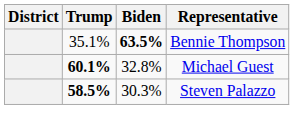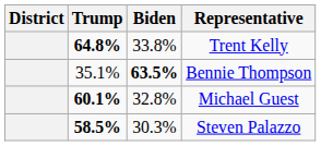 <table class=wikitable>
 <tr>
 <th>District</th>
 <th>Trump</th>
 <th>Biden</th>
 <th>Representative</th>
+</tr>
+<tr align=center>
+<th></th>
+<td><strong>64.8%</strong></td>
+<td>33.8%</td>
+<td><a href='#'>Trent Kelly</a></td>
 </tr>
 <tr align=center>
 <th></th>
 <td>35.1%</td>
 <td><strong>63.5%</strong></td>
 <td><a href='#'>Bennie Thompson</a></td>
 </tr>
 <tr align=center>
 <th></th>
 <td><strong>60.1%</strong></td>
 <td>32.8%</td>
 <td><a href='#'>Michael Guest</a></td>
 </tr>
 <tr align=center>
 <th></th>
 <td><strong>58.5%</strong></td>
 <td>30.3%</td>
 <td><a href='#'>Steven Palazzo</a></td>
 </tr>
 </table>
